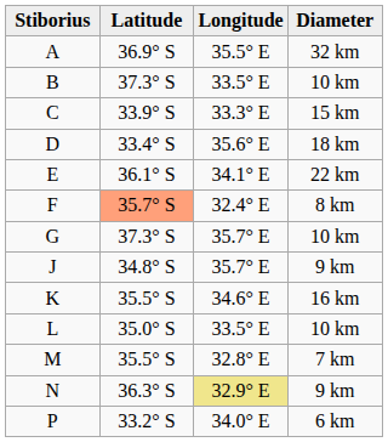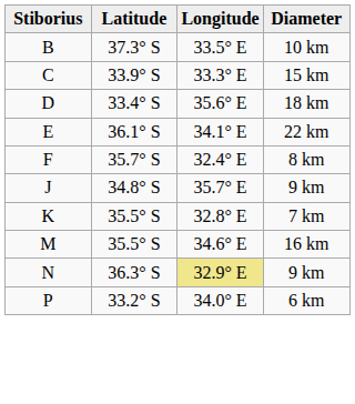 <table class="wikitable">
 <tr>
 <th width="25%" style="background:#eeeeee;">Stiborius</th>
 <th width="25%" style="background:#eeeeee;">Latitude</th>
 <th width="25%" style="background:#eeeeee;">Longitude</th>
 <th width="25%" style="background:#eeeeee;">Diameter</th>
-</tr>
-<tr>
-<td align="center">A</td>
-<td align="center">36.9° S</td>
-<td align="center">35.5° E</td>
-<td align="center">32 km</td>
 </tr>
 <tr>
 <td align="center">B</td>
 <td align="center">37.3° S</td>
 <td align="center">33.5° E</td>
 <td align="center">10 km</td>
 </tr>
 <tr>
 <td align="center">C</td>
 <td align="center">33.9° S</td>
 <td align="center">33.3° E</td>
 <td align="center">15 km</td>
 </tr>
 <tr>
 <td align="center">D</td>
 <td align="center">33.4° S</td>
 <td align="center">35.6° E</td>
 <td align="center">18 km</td>
 </tr>
 <tr>
 <td align="center">E</td>
 <td align="center">36.1° S</td>
 <td align="center">34.1° E</td>
 <td align="center">22 km</td>
 </tr>
 <tr>
 <td align="center">F</td>
-<td align="center" style="background: lightsalmon;">35.7° S</td>
+<td align="center">35.7° S</td>
 <td align="center">32.4° E</td>
 <td align="center">8 km</td>
-</tr>
-<tr>
-<td align="center">G</td>
-<td align="center">37.3° S</td>
-<td align="center">35.7° E</td>
-<td align="center">10 km</td>
 </tr>
 <tr>
 <td align="center">J</td>
 <td align="center">34.8° S</td>
 <td align="center">35.7° E</td>
 <td align="center">9 km</td>
 </tr>
 <tr>
 <td align="center">K</td>
 <td align="center">35.5° S</td>
-<td align="center">34.6° E</td>
-<td align="center">16 km</td>
-</tr>
-<tr>
-<td align="center">L</td>
-<td align="center">35.0° S</td>
-<td align="center">33.5° E</td>
-<td align="center">10 km</td>
+<td align="center">32.8° E</td>
+<td align="center">7 km</td>
 </tr>
 <tr>
 <td align="center">M</td>
 <td align="center">35.5° S</td>
-<td align="center">32.8° E</td>
-<td align="center">7 km</td>
+<td align="center">34.6° E</td>
+<td align="center">16 km</td>
 </tr>
 <tr>
 <td align="center">N</td>
 <td align="center">36.3° S</td>
 <td align="center" style="background: khaki;">32.9° E</td>
 <td align="center">9 km</td>
 </tr>
 <tr>
 <td align="center">P</td>
 <td align="center">33.2° S</td>
 <td align="center">34.0° E</td>
 <td align="center">6 km</td>
 </tr>
 </table>
